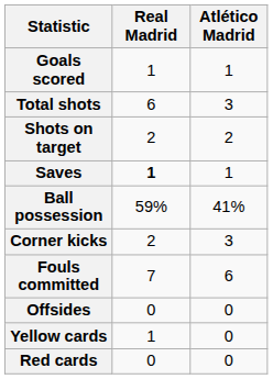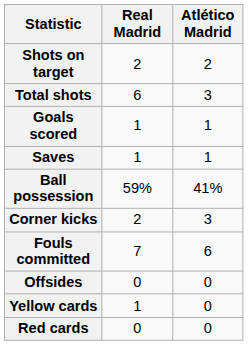 <table class="wikitable plainrowheaders" style="text-align:center">
 <tr>
 <th scope="col" style="width:100px">Statistic</th>
 <th scope="col" style="width:70px">Real Madrid</th>
 <th scope="col" style="width:70px">Atlético Madrid</th>
 </tr>
 <tr>
-<th scope=row>Goals scored</th>
-<td>1</td>
-<td>1</td>
+<th scope=row>Shots on target</th>
+<td>2</td>
+<td>2</td>
 </tr>
 <tr>
 <th scope=row>Total shots</th>
 <td>6</td>
 <td>3</td>
 </tr>
 <tr>
-<th scope=row>Shots on target</th>
-<td>2</td>
-<td>2</td>
+<th scope=row>Goals scored</th>
+<td>1</td>
+<td>1</td>
 </tr>
 <tr>
 <th scope=row>Saves</th>
-<td><strong>1</strong></td>
+<td>1</td>
 <td>1</td>
 </tr>
 <tr>
 <th scope=row>Ball possession</th>
 <td>59%</td>
 <td>41%</td>
 </tr>
 <tr>
 <th scope=row>Corner kicks</th>
 <td>2</td>
 <td>3</td>
 </tr>
 <tr>
 <th scope=row>Fouls committed</th>
 <td>7</td>
 <td>6</td>
 </tr>
 <tr>
 <th scope=row>Offsides</th>
 <td>0</td>
 <td>0</td>
 </tr>
 <tr>
 <th scope=row>Yellow cards</th>
 <td>1</td>
 <td>0</td>
 </tr>
 <tr>
 <th scope=row>Red cards</th>
 <td>0</td>
 <td>0</td>
 </tr>
 </table>
